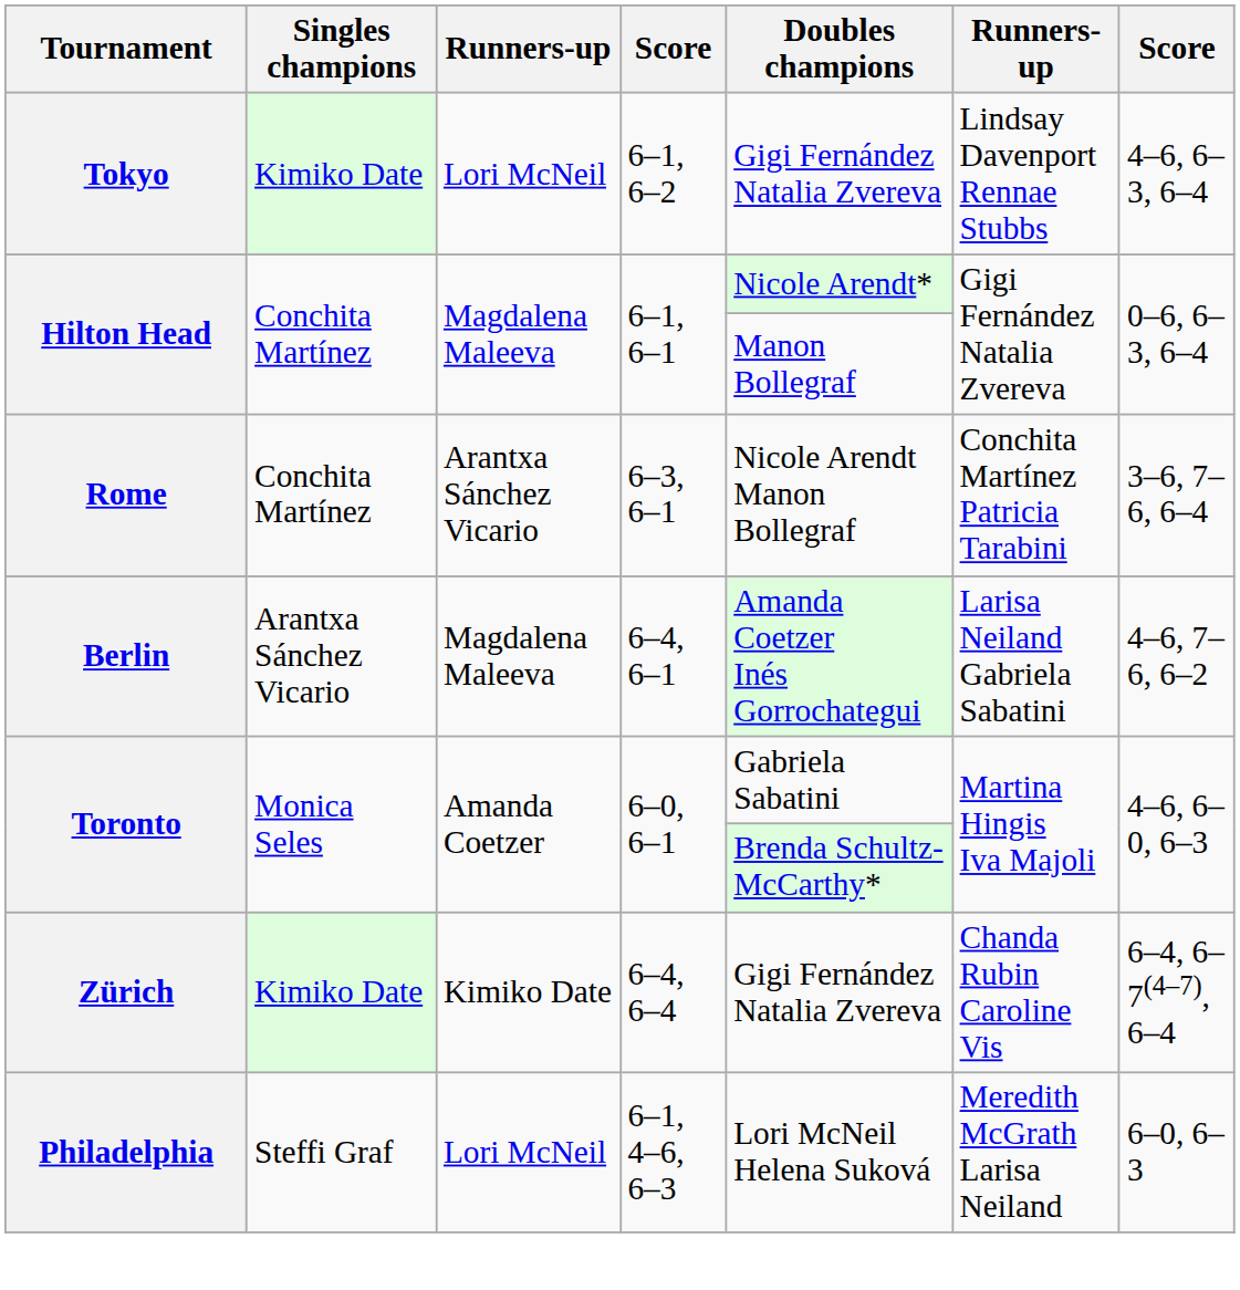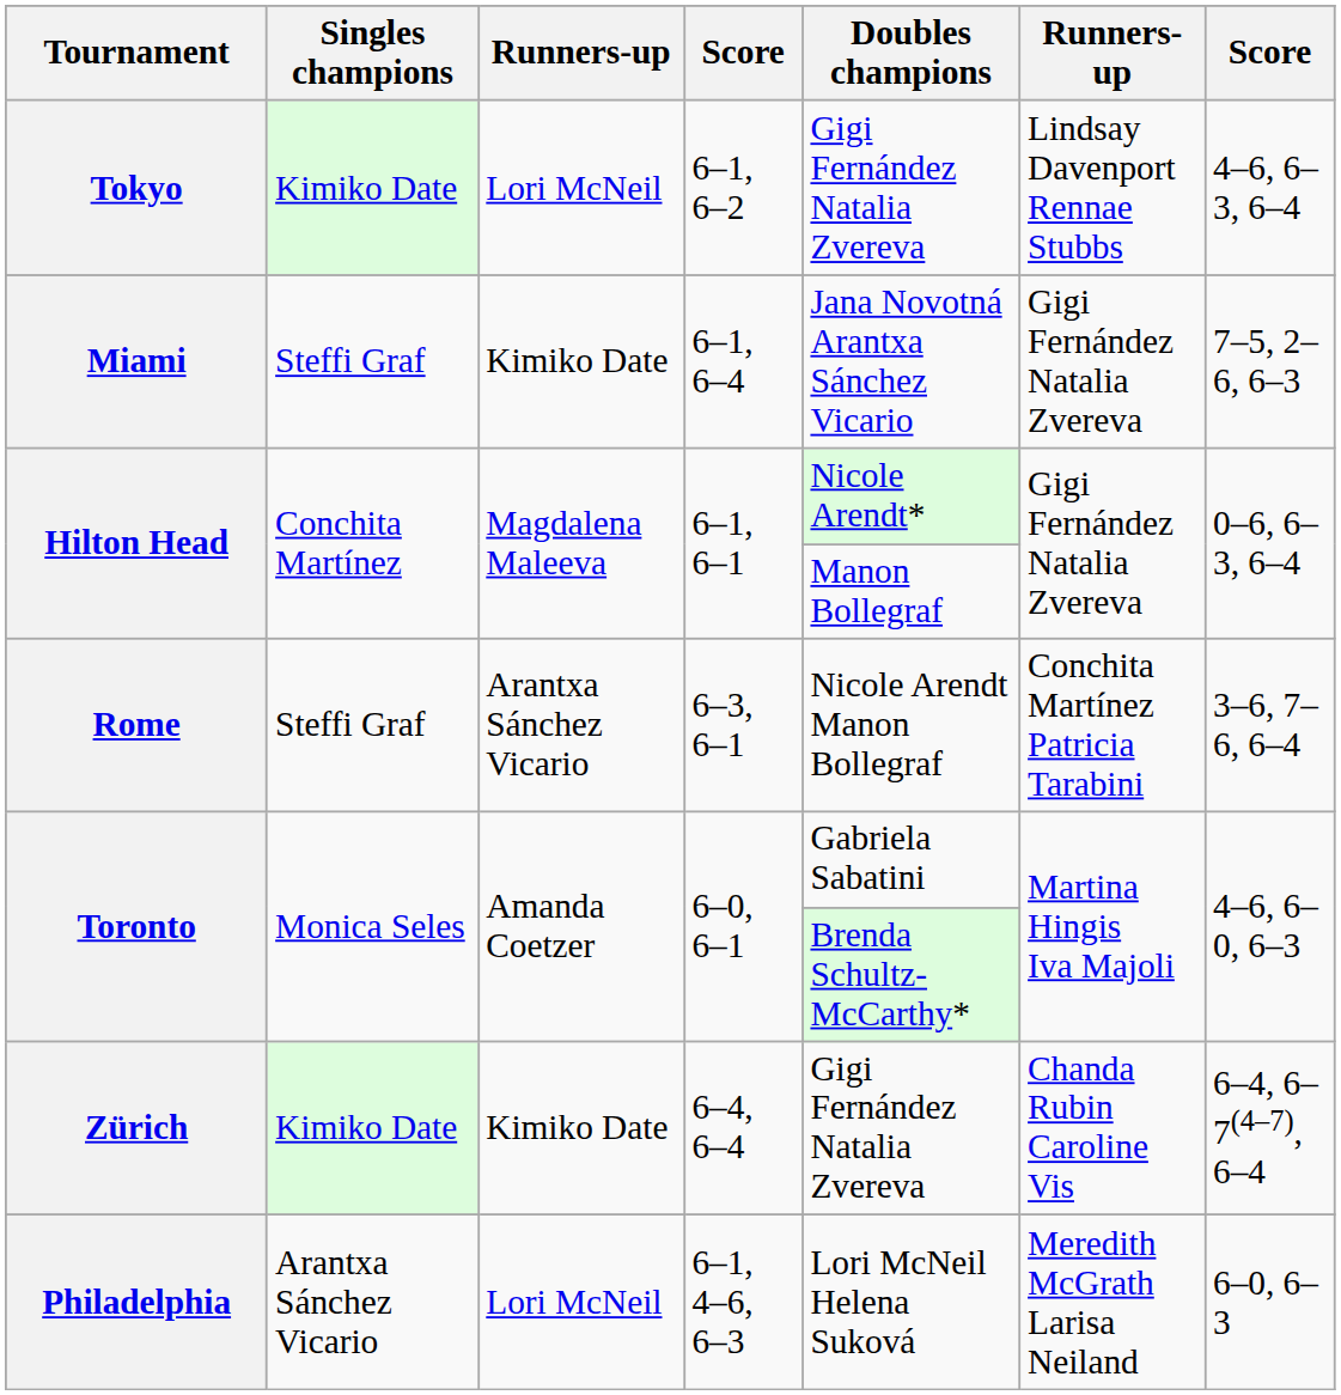 <table class="wikitable plainrowheaders">
 <tr>
 <th scope="col" style="min-width:7em">Tournament</th>
 <th scope="col">Singles champions</th>
 <th scope="col">Runners-up</th>
 <th scope="col">Score</th>
 <th scope="col">Doubles champions</th>
 <th scope="col">Runners-up</th>
 <th scope="col">Score</th>
 </tr>
 <tr>
 <th scope="row"><strong><a href='#'>Tokyo</a></strong><br></th>
 <td style="background:#ddfddd"> <a href='#'>Kimiko Date</a></td>
 <td> <a href='#'>Lori McNeil</a></td>
 <td>6–1, 6–2</td>
 <td> <a href='#'>Gigi Fernández</a> <br>  <a href='#'>Natalia Zvereva</a></td>
 <td> Lindsay Davenport <br>  <a href='#'>Rennae Stubbs</a></td>
 <td>4–6, 6–3, 6–4</td>
 </tr>
 <tr>
+<th scope="row"><strong><a href='#'>Miami</a></strong><br></th>
+<td> <a href='#'>Steffi Graf</a></td>
+<td> Kimiko Date</td>
+<td>6–1, 6–4</td>
+<td> <a href='#'>Jana Novotná</a> <br>  <a href='#'>Arantxa Sánchez Vicario</a></td>
+<td> Gigi Fernández <br>  Natalia Zvereva</td>
+<td>7–5, 2–6, 6–3</td>
+</tr>
+<tr>
 <th scope="row" rowspan=2><strong><a href='#'>Hilton Head</a></strong><br></th>
 <td rowspan="2"> <a href='#'>Conchita Martínez</a></td>
 <td rowspan="2"> <a href='#'>Magdalena Maleeva</a></td>
 <td rowspan="2">6–1, 6–1</td>
 <td style="background:#ddfddd"> <a href='#'>Nicole Arendt</a>*</td>
 <td rowspan="2"> Gigi Fernández <br>  Natalia Zvereva</td>
 <td rowspan="2">0–6, 6–3, 6–4</td>
 </tr>
 <tr>
 <td> <a href='#'>Manon Bollegraf</a></td>
 </tr>
 <tr>
 <th scope="row"><strong><a href='#'>Rome</a></strong><br></th>
-<td> Conchita Martínez</td>
+<td> Steffi Graf</td>
 <td> Arantxa Sánchez Vicario</td>
 <td>6–3, 6–1</td>
 <td> Nicole Arendt <br>  Manon Bollegraf</td>
 <td> Conchita Martínez <br>  <a href='#'>Patricia Tarabini</a></td>
 <td>3–6, 7–6, 6–4</td>
-</tr>
-<tr>
-<th scope="row"><strong><a href='#'>Berlin</a></strong><br></th>
-<td> Arantxa Sánchez Vicario</td>
-<td> Magdalena Maleeva</td>
-<td>6–4, 6–1</td>
-<td style="background:#ddfddd"> <a href='#'>Amanda Coetzer</a> <br>  <a href='#'>Inés Gorrochategui</a></td>
-<td> <a href='#'>Larisa Neiland</a> <br>  Gabriela Sabatini</td>
-<td>4–6, 7–6, 6–2</td>
 </tr>
 <tr>
 <th scope="row" rowspan=2><strong><a href='#'>Toronto</a></strong><br></th>
 <td rowspan="2"> <a href='#'>Monica Seles</a></td>
 <td rowspan="2"> Amanda Coetzer</td>
 <td rowspan="2">6–0, 6–1</td>
 <td> Gabriela Sabatini</td>
 <td rowspan="2"> <a href='#'>Martina Hingis</a> <br>  <a href='#'>Iva Majoli</a></td>
 <td rowspan="2">4–6, 6–0, 6–3</td>
 </tr>
 <tr>
 <td style="background:#ddfddd"> <a href='#'>Brenda Schultz-McCarthy</a>*</td>
 </tr>
 <tr>
 <th scope="row"><strong><a href='#'>Zürich</a></strong><br></th>
 <td style="background:#ddfddd"> <a href='#'>Kimiko Date</a></td>
 <td> Kimiko Date</td>
 <td>6–4, 6–4</td>
 <td> Gigi Fernández <br>  Natalia Zvereva</td>
 <td> <a href='#'>Chanda Rubin</a> <br>  <a href='#'>Caroline Vis</a></td>
 <td>6–4, 6–7<sup>(4–7)</sup>, 6–4</td>
 </tr>
 <tr>
 <th scope="row"><strong><a href='#'>Philadelphia</a></strong><br></th>
-<td> Steffi Graf</td>
+<td> Arantxa Sánchez Vicario</td>
 <td> <a href='#'>Lori McNeil</a></td>
 <td>6–1, 4–6, 6–3</td>
 <td> Lori McNeil <br>  Helena Suková</td>
 <td> <a href='#'>Meredith McGrath</a> <br>  Larisa Neiland</td>
 <td>6–0, 6–3</td>
 </tr>
 </table>
